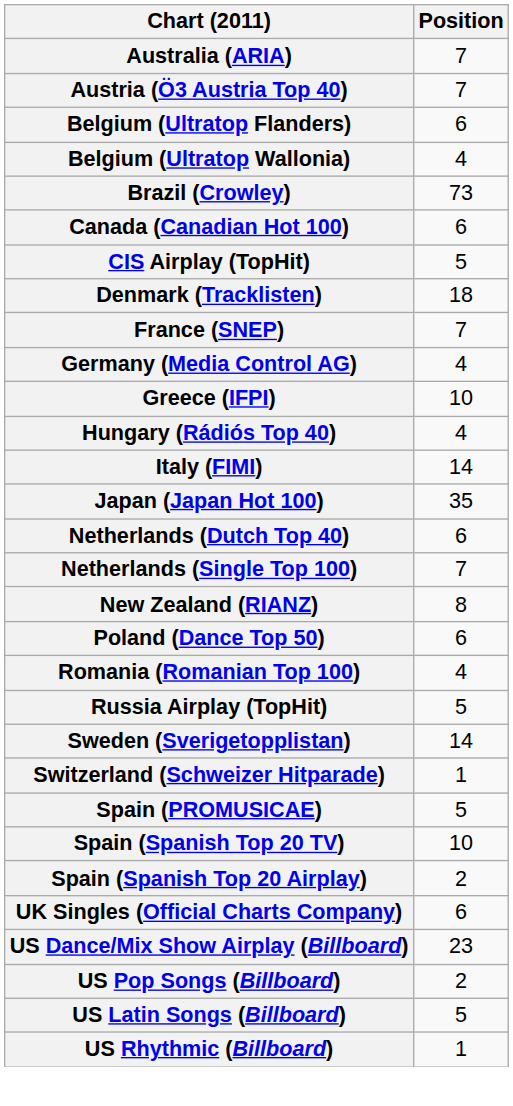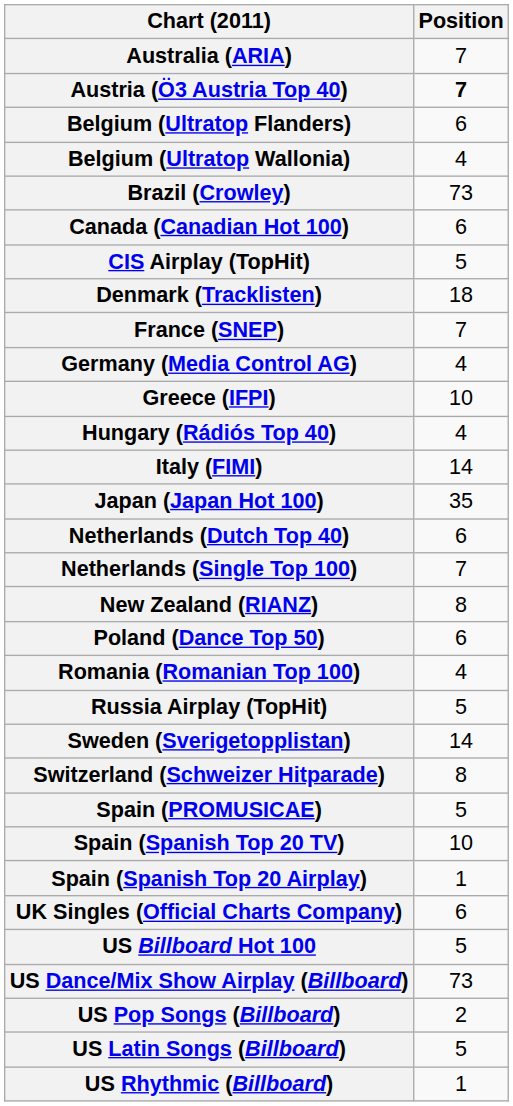 <table class="wikitable plainrowheaders sortable" style="text-align:center">
 <tr>
 <th scope="col">Chart (2011)</th>
 <th scope="col">Position</th>
 </tr>
 <tr>
 <th scope="row">Australia (<a href='#'>ARIA</a>)</th>
 <td>7</td>
 </tr>
 <tr>
 <th scope="row">Austria (<a href='#'>Ö3 Austria Top 40</a>)</th>
-<td>7</td>
+<td><strong>7</strong></td>
 </tr>
 <tr>
 <th scope="row">Belgium (<a href='#'>Ultratop</a> Flanders)</th>
 <td>6</td>
 </tr>
 <tr>
 <th scope="row">Belgium (<a href='#'>Ultratop</a> Wallonia)</th>
 <td>4</td>
 </tr>
 <tr>
 <th scope="row">Brazil (<a href='#'>Crowley</a>)</th>
 <td>73</td>
 </tr>
 <tr>
 <th scope="row">Canada (<a href='#'>Canadian Hot 100</a>)</th>
 <td>6</td>
 </tr>
 <tr>
 <th scope="row"><a href='#'>CIS</a> Airplay (TopHit)</th>
 <td>5</td>
 </tr>
 <tr>
 <th scope="row">Denmark (<a href='#'>Tracklisten</a>)</th>
 <td>18</td>
 </tr>
 <tr>
 <th scope="row">France (<a href='#'>SNEP</a>)</th>
 <td>7</td>
 </tr>
 <tr>
 <th scope="row">Germany (<a href='#'>Media Control AG</a>)</th>
 <td>4</td>
 </tr>
 <tr>
 <th scope="row">Greece (<a href='#'>IFPI</a>)</th>
 <td>10</td>
 </tr>
 <tr>
 <th scope="row">Hungary (<a href='#'>Rádiós Top 40</a>)</th>
 <td>4</td>
 </tr>
 <tr>
 <th scope="row">Italy (<a href='#'>FIMI</a>)</th>
 <td>14</td>
 </tr>
 <tr>
 <th scope="row">Japan (<a href='#'>Japan Hot 100</a>)</th>
 <td>35</td>
 </tr>
 <tr>
 <th scope="row">Netherlands (<a href='#'>Dutch Top 40</a>)</th>
 <td>6</td>
 </tr>
 <tr>
 <th scope="row">Netherlands (<a href='#'>Single Top 100</a>)</th>
 <td>7</td>
 </tr>
 <tr>
 <th scope="row">New Zealand (<a href='#'>RIANZ</a>)</th>
 <td>8</td>
 </tr>
 <tr>
 <th scope="row">Poland (<a href='#'>Dance Top 50</a>)</th>
 <td>6</td>
 </tr>
 <tr>
 <th scope="row">Romania (<a href='#'>Romanian Top 100</a>)</th>
 <td>4</td>
 </tr>
 <tr>
 <th scope="row">Russia Airplay (TopHit)</th>
 <td>5</td>
 </tr>
 <tr>
 <th scope="row">Sweden (<a href='#'>Sverigetopplistan</a>)</th>
 <td>14</td>
 </tr>
 <tr>
 <th scope="row">Switzerland (<a href='#'>Schweizer Hitparade</a>)</th>
-<td>1</td>
+<td>8</td>
 </tr>
 <tr>
 <th scope="row">Spain (<a href='#'>PROMUSICAE</a>)</th>
 <td>5</td>
 </tr>
 <tr>
 <th scope="row">Spain (<a href='#'>Spanish Top 20 TV</a>)</th>
 <td>10</td>
 </tr>
 <tr>
 <th scope="row">Spain (<a href='#'>Spanish Top 20 Airplay</a>)</th>
-<td>2</td>
+<td>1</td>
 </tr>
 <tr>
 <th scope="row">UK Singles (<a href='#'>Official Charts Company</a>)</th>
 <td>6</td>
 </tr>
 <tr>
+<th scope="row">US <a href='#'><em>Billboard</em> Hot 100</a></th>
+<td>5</td>
+</tr>
+<tr>
 <th scope="row">US <a href='#'>Dance/Mix Show Airplay</a> (<em><a href='#'>Billboard</a></em>)</th>
-<td>23</td>
+<td>73</td>
 </tr>
 <tr>
 <th scope="row">US <a href='#'>Pop Songs</a> (<em><a href='#'>Billboard</a></em>)</th>
 <td>2</td>
 </tr>
 <tr>
 <th scope="row">US <a href='#'>Latin Songs</a> (<em><a href='#'>Billboard</a></em>)</th>
 <td>5</td>
 </tr>
 <tr>
 <th scope="row">US <a href='#'>Rhythmic</a> (<em><a href='#'>Billboard</a></em>)</th>
 <td>1</td>
 </tr>
 </table>
